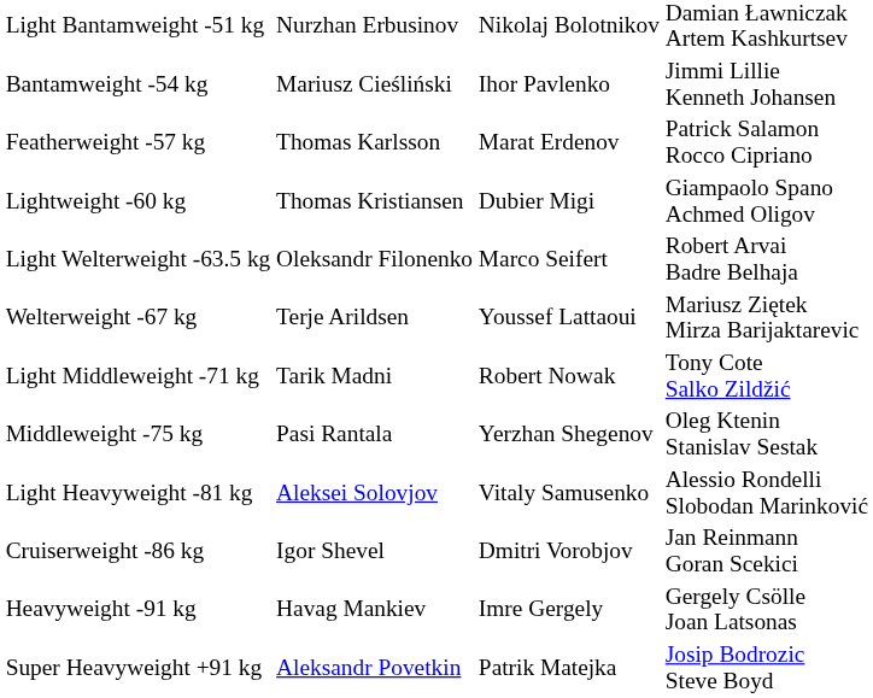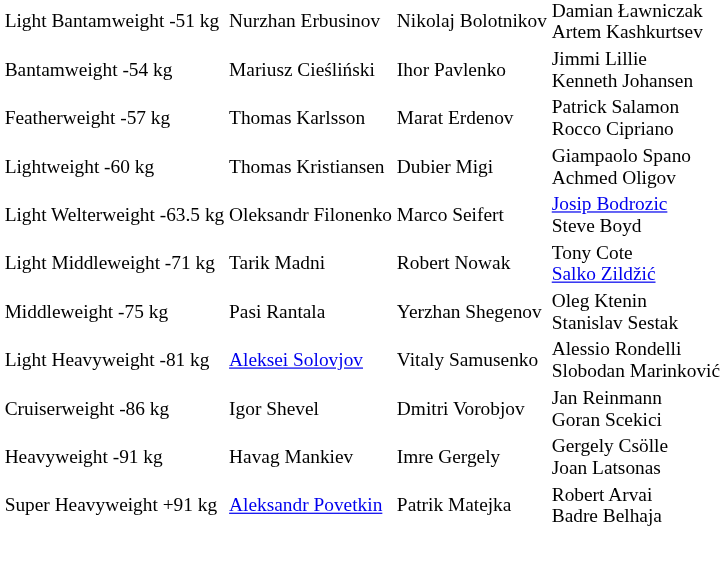 <table>
 <tr>
 <td>Light Bantamweight -51 kg</td>
 <td>Nurzhan Erbusinov </td>
 <td>Nikolaj Bolotnikov </td>
 <td>Damian Ławniczak <br>Artem Kashkurtsev </td>
 </tr>
 <tr>
 <td>Bantamweight -54 kg</td>
 <td>Mariusz Cieśliński </td>
 <td>Ihor Pavlenko </td>
 <td>Jimmi Lillie <br>Kenneth Johansen </td>
 </tr>
 <tr>
 <td>Featherweight -57 kg</td>
 <td>Thomas Karlsson </td>
 <td>Marat Erdenov </td>
 <td>Patrick Salamon <br>Rocco Cipriano </td>
 </tr>
 <tr>
 <td>Lightweight -60 kg</td>
 <td>Thomas Kristiansen </td>
 <td>Dubier Migi </td>
 <td>Giampaolo Spano <br>Achmed Oligov </td>
 </tr>
 <tr>
 <td>Light Welterweight -63.5 kg</td>
 <td>Oleksandr Filonenko </td>
 <td>Marco Seifert </td>
-<td>Robert Arvai <br>Badre Belhaja </td>
-</tr>
-<tr>
-<td>Welterweight -67 kg</td>
-<td>Terje Arildsen </td>
-<td>Youssef Lattaoui </td>
-<td>Mariusz Ziętek <br>Mirza Barijaktarevic </td>
+<td><a href='#'>Josip Bodrozic</a> <br>Steve Boyd </td>
 </tr>
 <tr>
 <td>Light Middleweight -71 kg</td>
 <td>Tarik Madni </td>
 <td>Robert Nowak </td>
 <td>Tony Cote <br><a href='#'>Salko Zildžić</a> </td>
 </tr>
 <tr>
 <td>Middleweight -75 kg</td>
 <td>Pasi Rantala </td>
 <td>Yerzhan Shegenov </td>
 <td>Oleg Ktenin <br>Stanislav Sestak </td>
 </tr>
 <tr>
 <td>Light Heavyweight -81 kg</td>
 <td><a href='#'>Aleksei Solovjov</a> </td>
 <td>Vitaly Samusenko </td>
 <td>Alessio Rondelli <br>Slobodan Marinković </td>
 </tr>
 <tr>
 <td>Cruiserweight -86 kg</td>
 <td>Igor Shevel </td>
 <td>Dmitri Vorobjov </td>
 <td>Jan Reinmann <br>Goran Scekici </td>
 </tr>
 <tr>
 <td>Heavyweight -91 kg</td>
 <td>Havag Mankiev </td>
 <td>Imre Gergely </td>
 <td>Gergely Csölle <br>Joan Latsonas </td>
 </tr>
 <tr>
 <td>Super Heavyweight +91 kg</td>
 <td><a href='#'>Aleksandr Povetkin</a> </td>
 <td>Patrik Matejka </td>
-<td><a href='#'>Josip Bodrozic</a> <br>Steve Boyd </td>
+<td>Robert Arvai <br>Badre Belhaja </td>
 </tr>
 <tr>
 </tr>
 </table>
